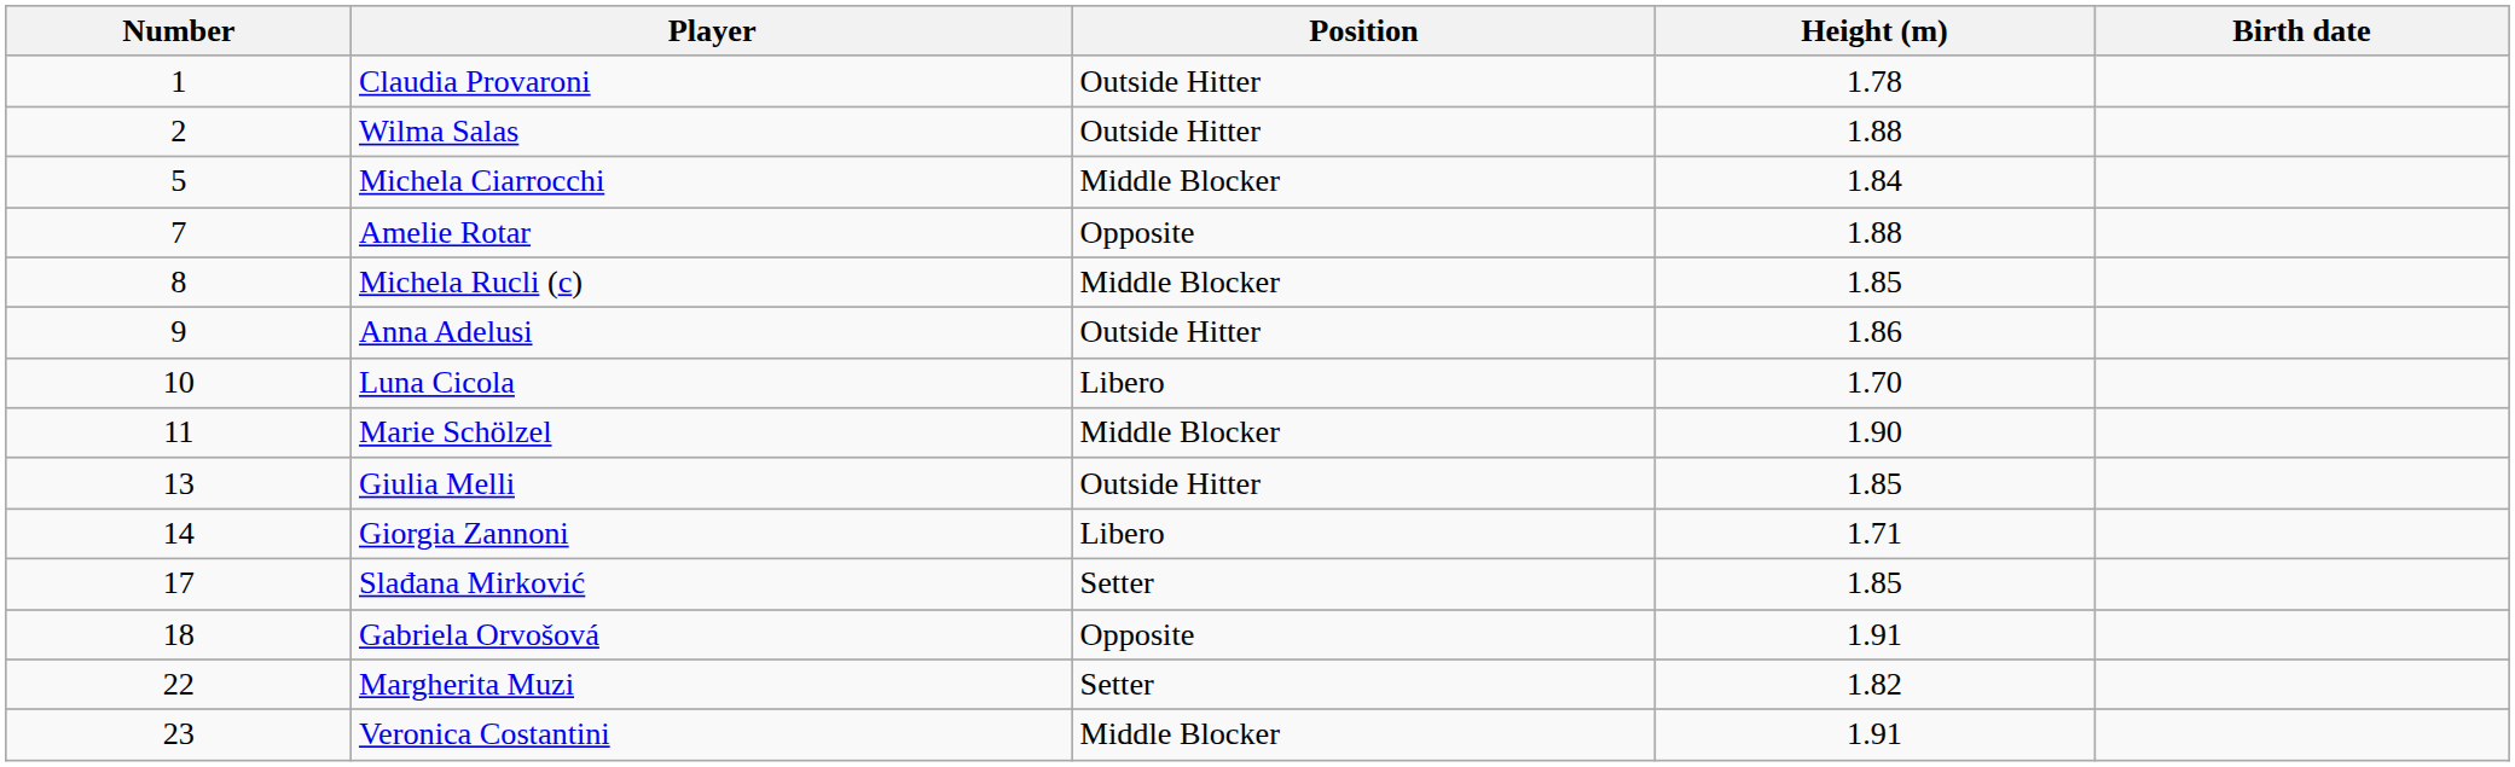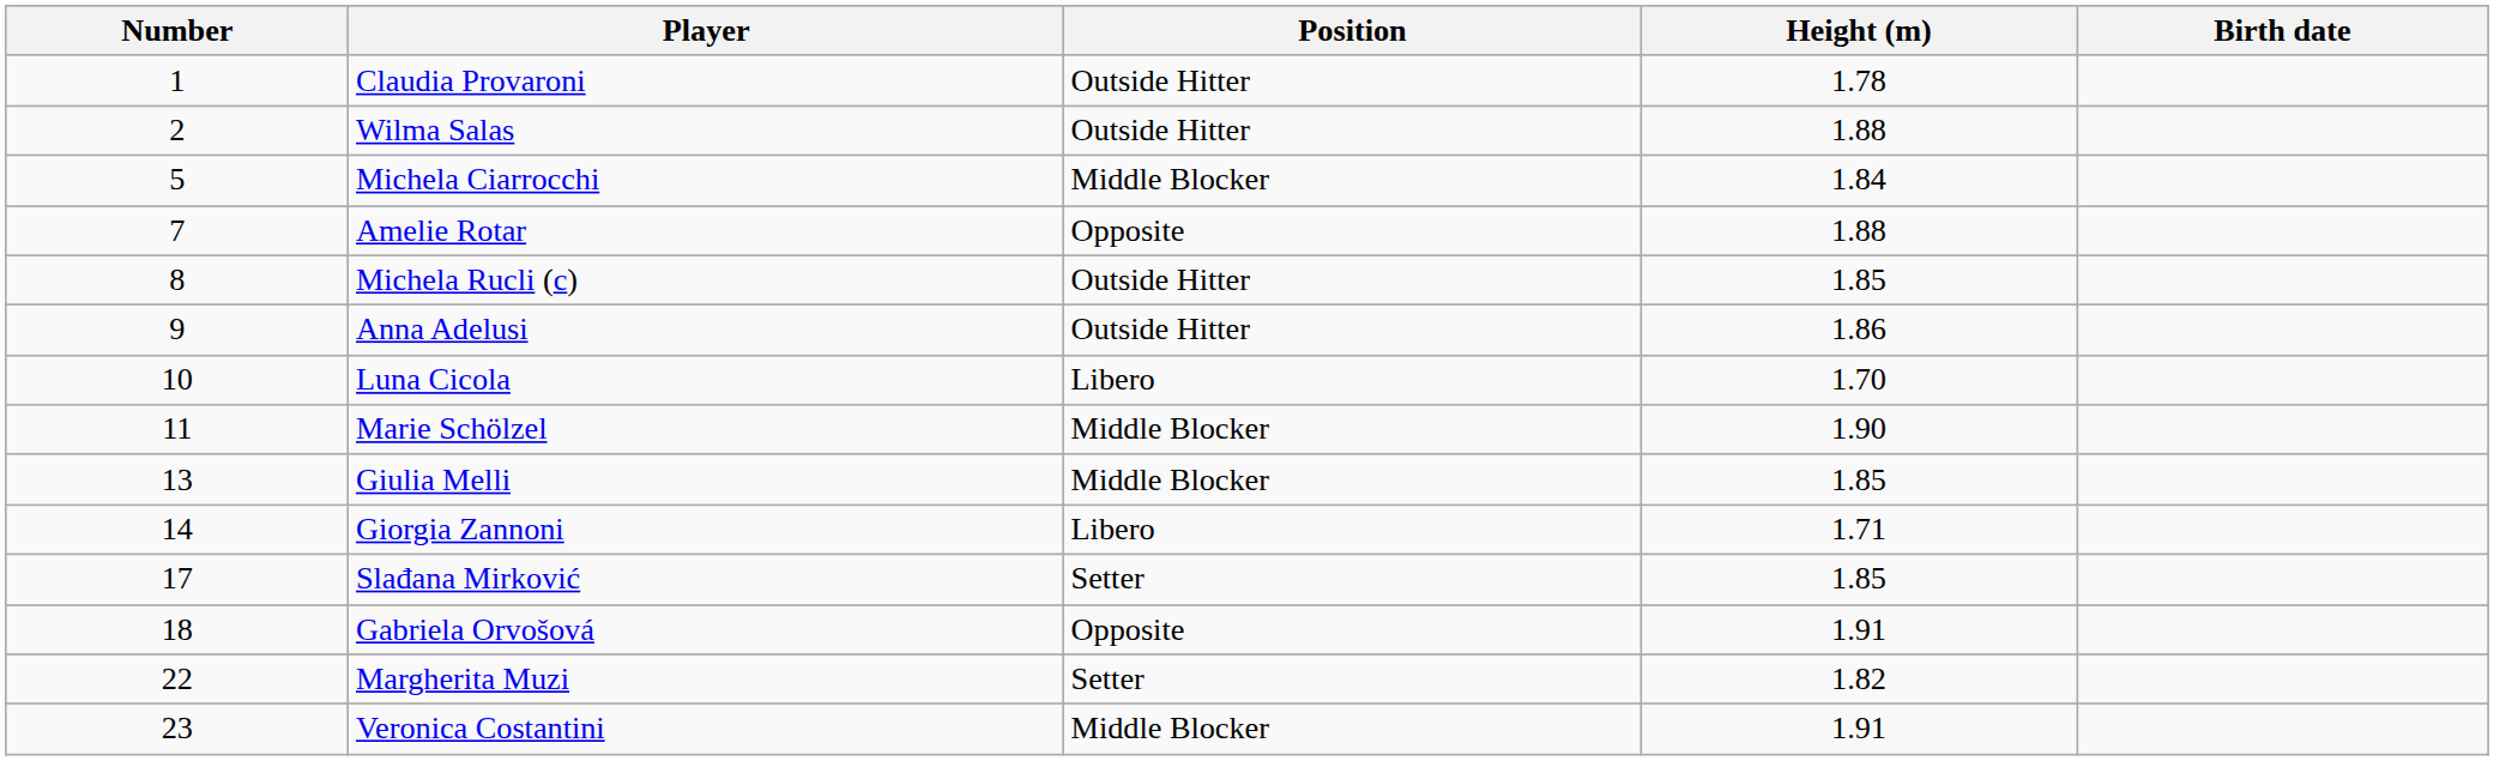 <table class="wikitable" style="width:100%;">
 <tr>
 <th>Number</th>
 <th>Player</th>
 <th>Position</th>
 <th>Height (m)</th>
 <th>Birth date</th>
 </tr>
 <tr>
 <td align=center>1</td>
 <td> <a href='#'>Claudia Provaroni</a></td>
 <td>Outside Hitter</td>
 <td align=center>1.78</td>
 <td></td>
 </tr>
 <tr>
 <td align=center>2</td>
 <td> <a href='#'>Wilma Salas</a></td>
 <td>Outside Hitter</td>
 <td align=center>1.88</td>
 <td></td>
 </tr>
 <tr>
 <td align=center>5</td>
 <td> <a href='#'>Michela Ciarrocchi</a></td>
 <td>Middle Blocker</td>
 <td align=center>1.84</td>
 <td></td>
 </tr>
 <tr>
 <td align=center>7</td>
 <td> <a href='#'>Amelie Rotar</a></td>
 <td>Opposite</td>
 <td align=center>1.88</td>
 <td></td>
 </tr>
 <tr>
 <td align=center>8</td>
 <td> <a href='#'>Michela Rucli</a> (<a href='#'>c</a>)</td>
-<td>Middle Blocker</td>
+<td>Outside Hitter</td>
 <td align=center>1.85</td>
 <td></td>
 </tr>
 <tr>
 <td align=center>9</td>
 <td> <a href='#'>Anna Adelusi</a></td>
 <td>Outside Hitter</td>
 <td align=center>1.86</td>
 <td></td>
 </tr>
 <tr>
 <td align=center>10</td>
 <td> <a href='#'>Luna Cicola</a></td>
 <td>Libero</td>
 <td align=center>1.70</td>
 <td></td>
 </tr>
 <tr>
 <td align=center>11</td>
 <td> <a href='#'>Marie Schölzel</a></td>
 <td>Middle Blocker</td>
 <td align=center>1.90</td>
 <td></td>
 </tr>
 <tr>
 <td align=center>13</td>
 <td> <a href='#'>Giulia Melli</a></td>
-<td>Outside Hitter</td>
+<td>Middle Blocker</td>
 <td align=center>1.85</td>
 <td></td>
 </tr>
 <tr>
 <td align=center>14</td>
 <td> <a href='#'>Giorgia Zannoni</a></td>
 <td>Libero</td>
 <td align=center>1.71</td>
 <td></td>
 </tr>
 <tr>
 <td align=center>17</td>
 <td> <a href='#'>Slađana Mirković</a></td>
 <td>Setter</td>
 <td align=center>1.85</td>
 <td></td>
 </tr>
 <tr>
 <td align=center>18</td>
 <td> <a href='#'>Gabriela Orvošová</a></td>
 <td>Opposite</td>
 <td align=center>1.91</td>
 <td></td>
 </tr>
 <tr>
 <td align=center>22</td>
 <td> <a href='#'>Margherita Muzi</a></td>
 <td>Setter</td>
 <td align=center>1.82</td>
 <td></td>
 </tr>
 <tr>
 <td align=center>23</td>
 <td> <a href='#'>Veronica Costantini</a></td>
 <td>Middle Blocker</td>
 <td align=center>1.91</td>
 <td></td>
 </tr>
 </table>
